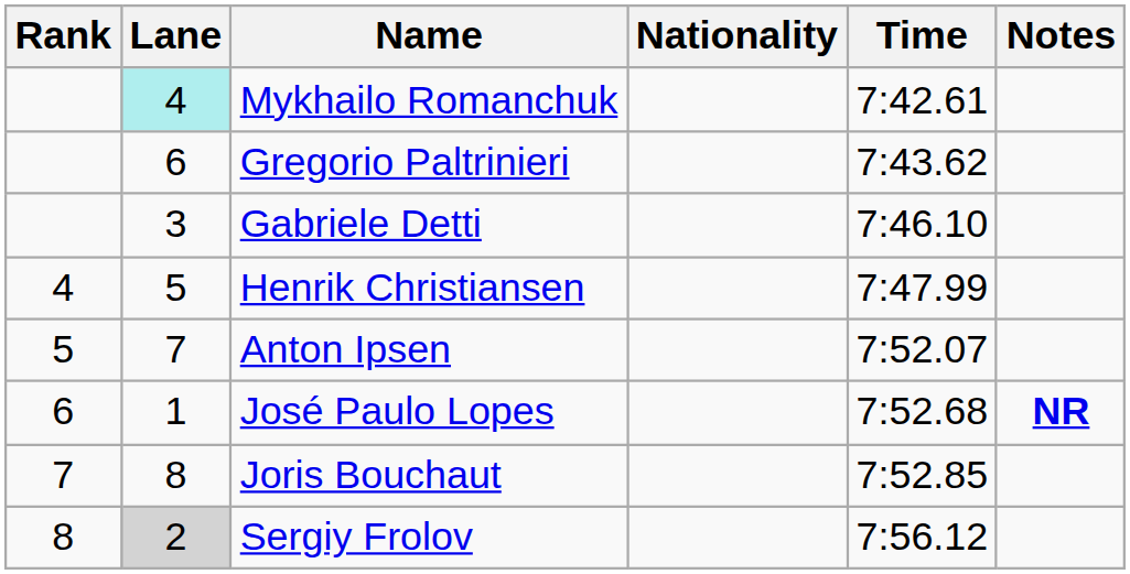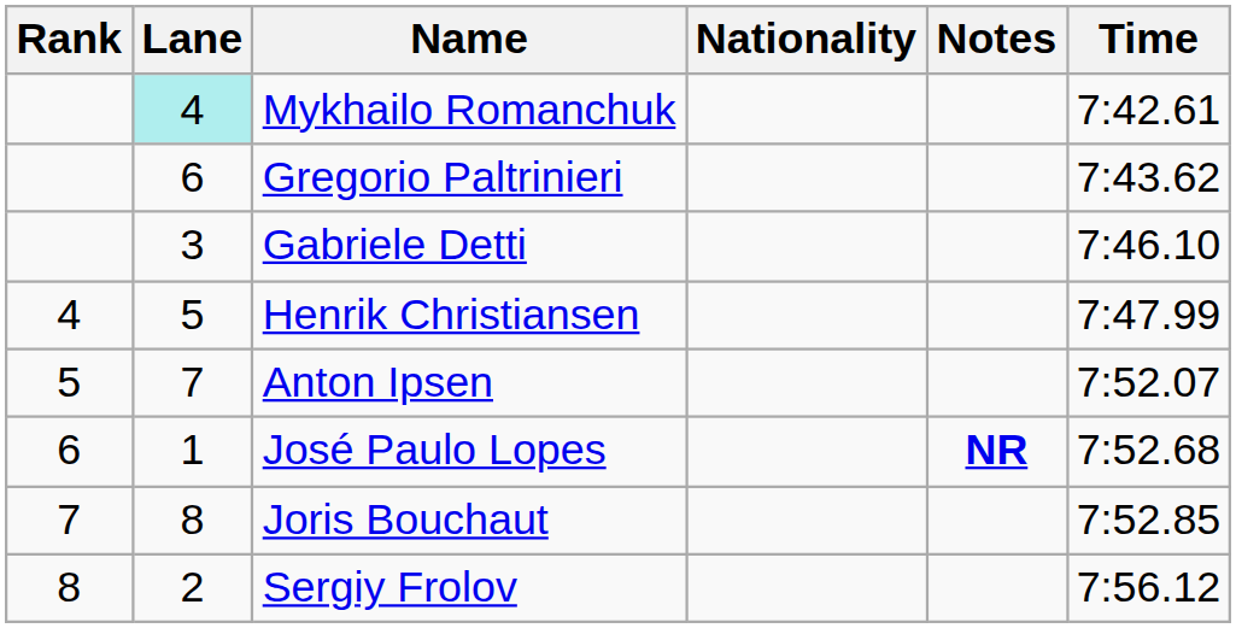 <table class="wikitable sortable" style="text-align:center">
 <tr>
 <th>Rank</th>
 <th>Lane</th>
 <th>Name</th>
 <th>Nationality</th>
+<th>Notes</th>
 <th>Time</th>
-<th>Notes</th>
 </tr>
 <tr>
 <td></td>
 <td style="background: paleturquoise;">4</td>
 <td align=left><a href='#'>Mykhailo Romanchuk</a></td>
 <td align=left></td>
+<td></td>
 <td>7:42.61</td>
-<td></td>
 </tr>
 <tr>
 <td></td>
 <td>6</td>
 <td align=left><a href='#'>Gregorio Paltrinieri</a></td>
 <td align=left></td>
+<td></td>
 <td>7:43.62</td>
-<td></td>
 </tr>
 <tr>
 <td></td>
 <td>3</td>
 <td align=left><a href='#'>Gabriele Detti</a></td>
 <td align=left></td>
+<td></td>
 <td>7:46.10</td>
-<td></td>
 </tr>
 <tr>
 <td>4</td>
 <td>5</td>
 <td align=left><a href='#'>Henrik Christiansen</a></td>
 <td align=left></td>
+<td></td>
 <td>7:47.99</td>
-<td></td>
 </tr>
 <tr>
 <td>5</td>
 <td>7</td>
 <td align=left><a href='#'>Anton Ipsen</a></td>
 <td align=left></td>
+<td></td>
 <td>7:52.07</td>
-<td></td>
 </tr>
 <tr>
 <td>6</td>
 <td>1</td>
 <td align=left><a href='#'>José Paulo Lopes</a></td>
 <td align=left></td>
+<td><strong><a href='#'>NR</a></strong></td>
 <td>7:52.68</td>
-<td><strong><a href='#'>NR</a></strong></td>
 </tr>
 <tr>
 <td>7</td>
 <td>8</td>
 <td align=left><a href='#'>Joris Bouchaut</a></td>
 <td align=left></td>
+<td></td>
 <td>7:52.85</td>
-<td></td>
 </tr>
 <tr>
 <td>8</td>
-<td style="background: lightgrey;">2</td>
+<td>2</td>
 <td align=left><a href='#'>Sergiy Frolov</a></td>
 <td align=left></td>
+<td></td>
 <td>7:56.12</td>
-<td></td>
 </tr>
 </table>
